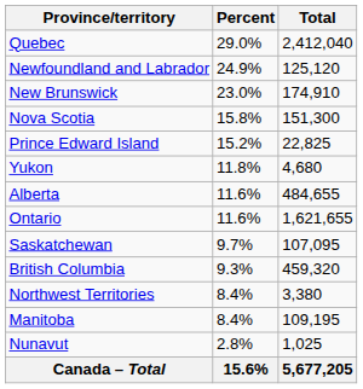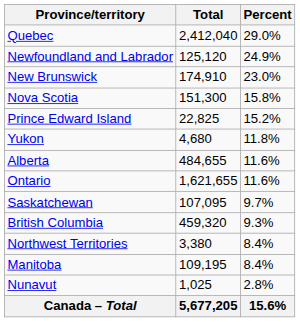 <table class="wikitable sortable collapsible" style="font-size: 100%;">
 <tr>
 <th>Province/territory</th>
+<th>Total</th>
 <th>Percent</th>
-<th>Total</th>
 </tr>
 <tr>
 <td> <a href='#'>Quebec</a></td>
+<td>2,412,040</td>
 <td>29.0%</td>
-<td>2,412,040</td>
 </tr>
 <tr>
 <td> <a href='#'>Newfoundland and Labrador</a></td>
+<td>125,120</td>
 <td>24.9%</td>
-<td>125,120</td>
 </tr>
 <tr>
 <td> <a href='#'>New Brunswick</a></td>
+<td>174,910</td>
 <td>23.0%</td>
-<td>174,910</td>
 </tr>
 <tr>
 <td> <a href='#'>Nova Scotia</a></td>
+<td>151,300</td>
 <td>15.8%</td>
-<td>151,300</td>
 </tr>
 <tr>
 <td> <a href='#'>Prince Edward Island</a></td>
+<td>22,825</td>
 <td>15.2%</td>
-<td>22,825</td>
 </tr>
 <tr>
 <td> <a href='#'>Yukon</a></td>
+<td>4,680</td>
 <td>11.8%</td>
-<td>4,680</td>
 </tr>
 <tr>
 <td> <a href='#'>Alberta</a></td>
+<td>484,655</td>
 <td>11.6%</td>
-<td>484,655</td>
 </tr>
 <tr>
 <td> <a href='#'>Ontario</a></td>
+<td>1,621,655</td>
 <td>11.6%</td>
-<td>1,621,655</td>
 </tr>
 <tr>
 <td> <a href='#'>Saskatchewan</a></td>
+<td>107,095</td>
 <td>9.7%</td>
-<td>107,095</td>
 </tr>
 <tr>
 <td> <a href='#'>British Columbia</a></td>
+<td>459,320</td>
 <td>9.3%</td>
-<td>459,320</td>
 </tr>
 <tr>
 <td> <a href='#'>Northwest Territories</a></td>
+<td>3,380</td>
 <td>8.4%</td>
-<td>3,380</td>
 </tr>
 <tr>
 <td> <a href='#'>Manitoba</a></td>
+<td>109,195</td>
 <td>8.4%</td>
-<td>109,195</td>
 </tr>
 <tr>
 <td> <a href='#'>Nunavut</a></td>
+<td>1,025</td>
 <td>2.8%</td>
-<td>1,025</td>
 </tr>
 <tr>
 <th><strong>Canada</strong> – <em>Total</em></th>
+<th>5,677,205</th>
 <th>15.6%</th>
-<th>5,677,205</th>
 </tr>
 </table>
